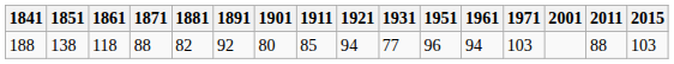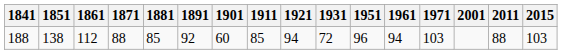 <table class="wikitable">
 <tr>
 <th>1841</th>
 <th>1851</th>
 <th>1861</th>
 <th>1871</th>
 <th>1881</th>
 <th>1891</th>
 <th>1901</th>
 <th>1911</th>
 <th>1921</th>
 <th>1931</th>
 <th>1951</th>
 <th>1961</th>
 <th>1971</th>
 <th>2001</th>
 <th>2011</th>
 <th>2015</th>
 </tr>
 <tr>
 <td>188</td>
 <td>138</td>
-<td>118</td>
+<td>112</td>
 <td>88</td>
-<td>82</td>
+<td>85</td>
 <td>92</td>
-<td>80</td>
+<td>60</td>
 <td>85</td>
 <td>94</td>
-<td>77</td>
+<td>72</td>
 <td>96</td>
 <td>94</td>
 <td>103</td>
 <td></td>
 <td>88</td>
 <td>103</td>
 </tr>
 </table>
